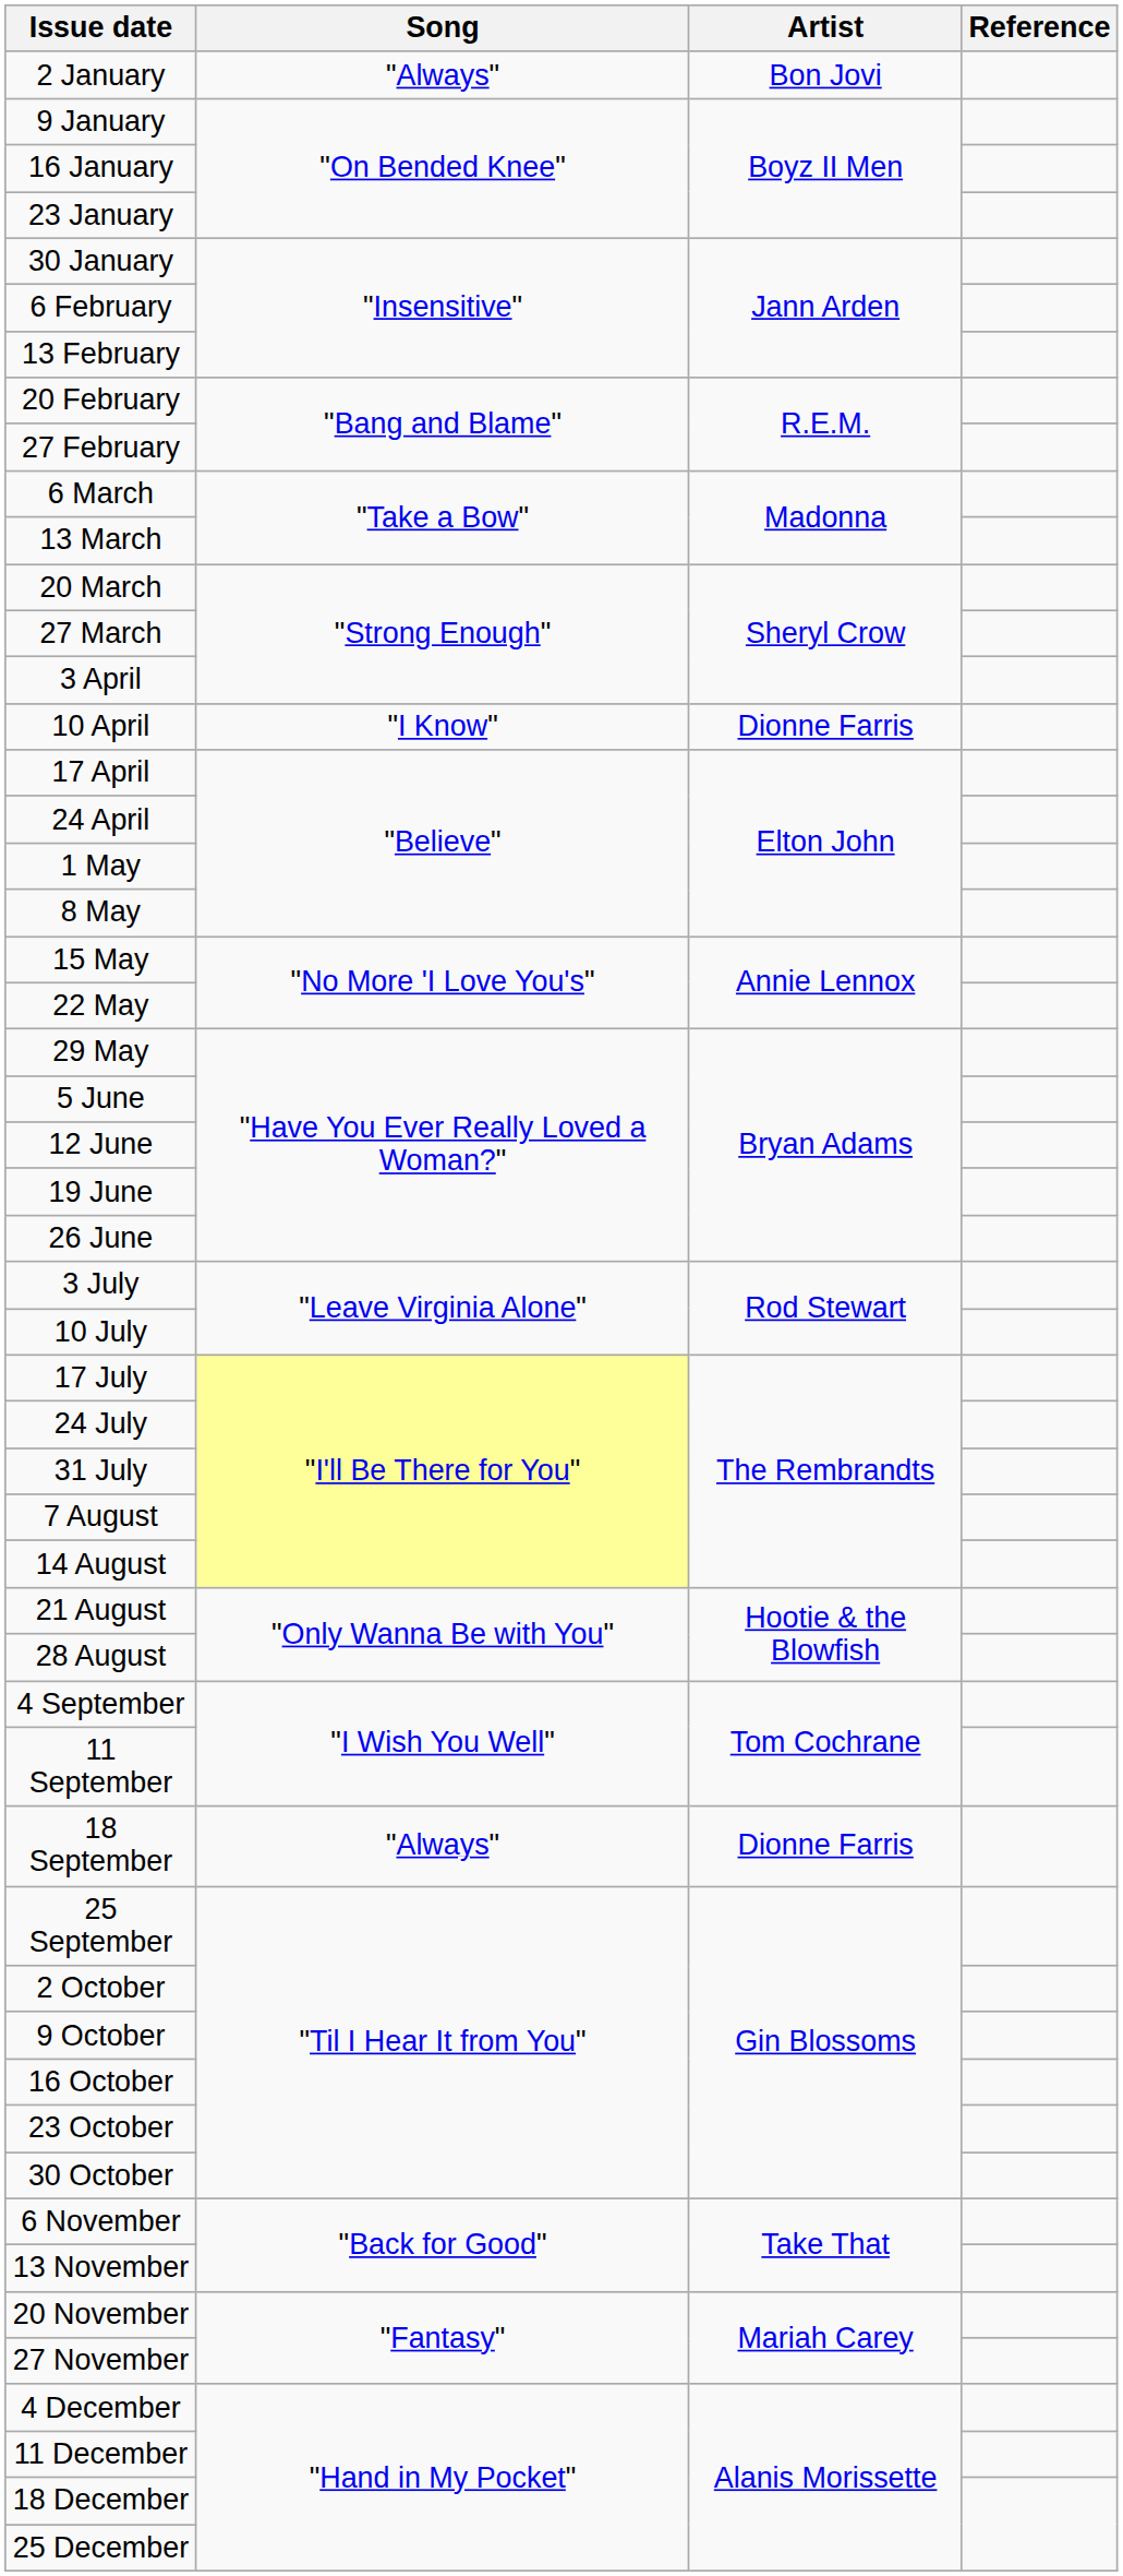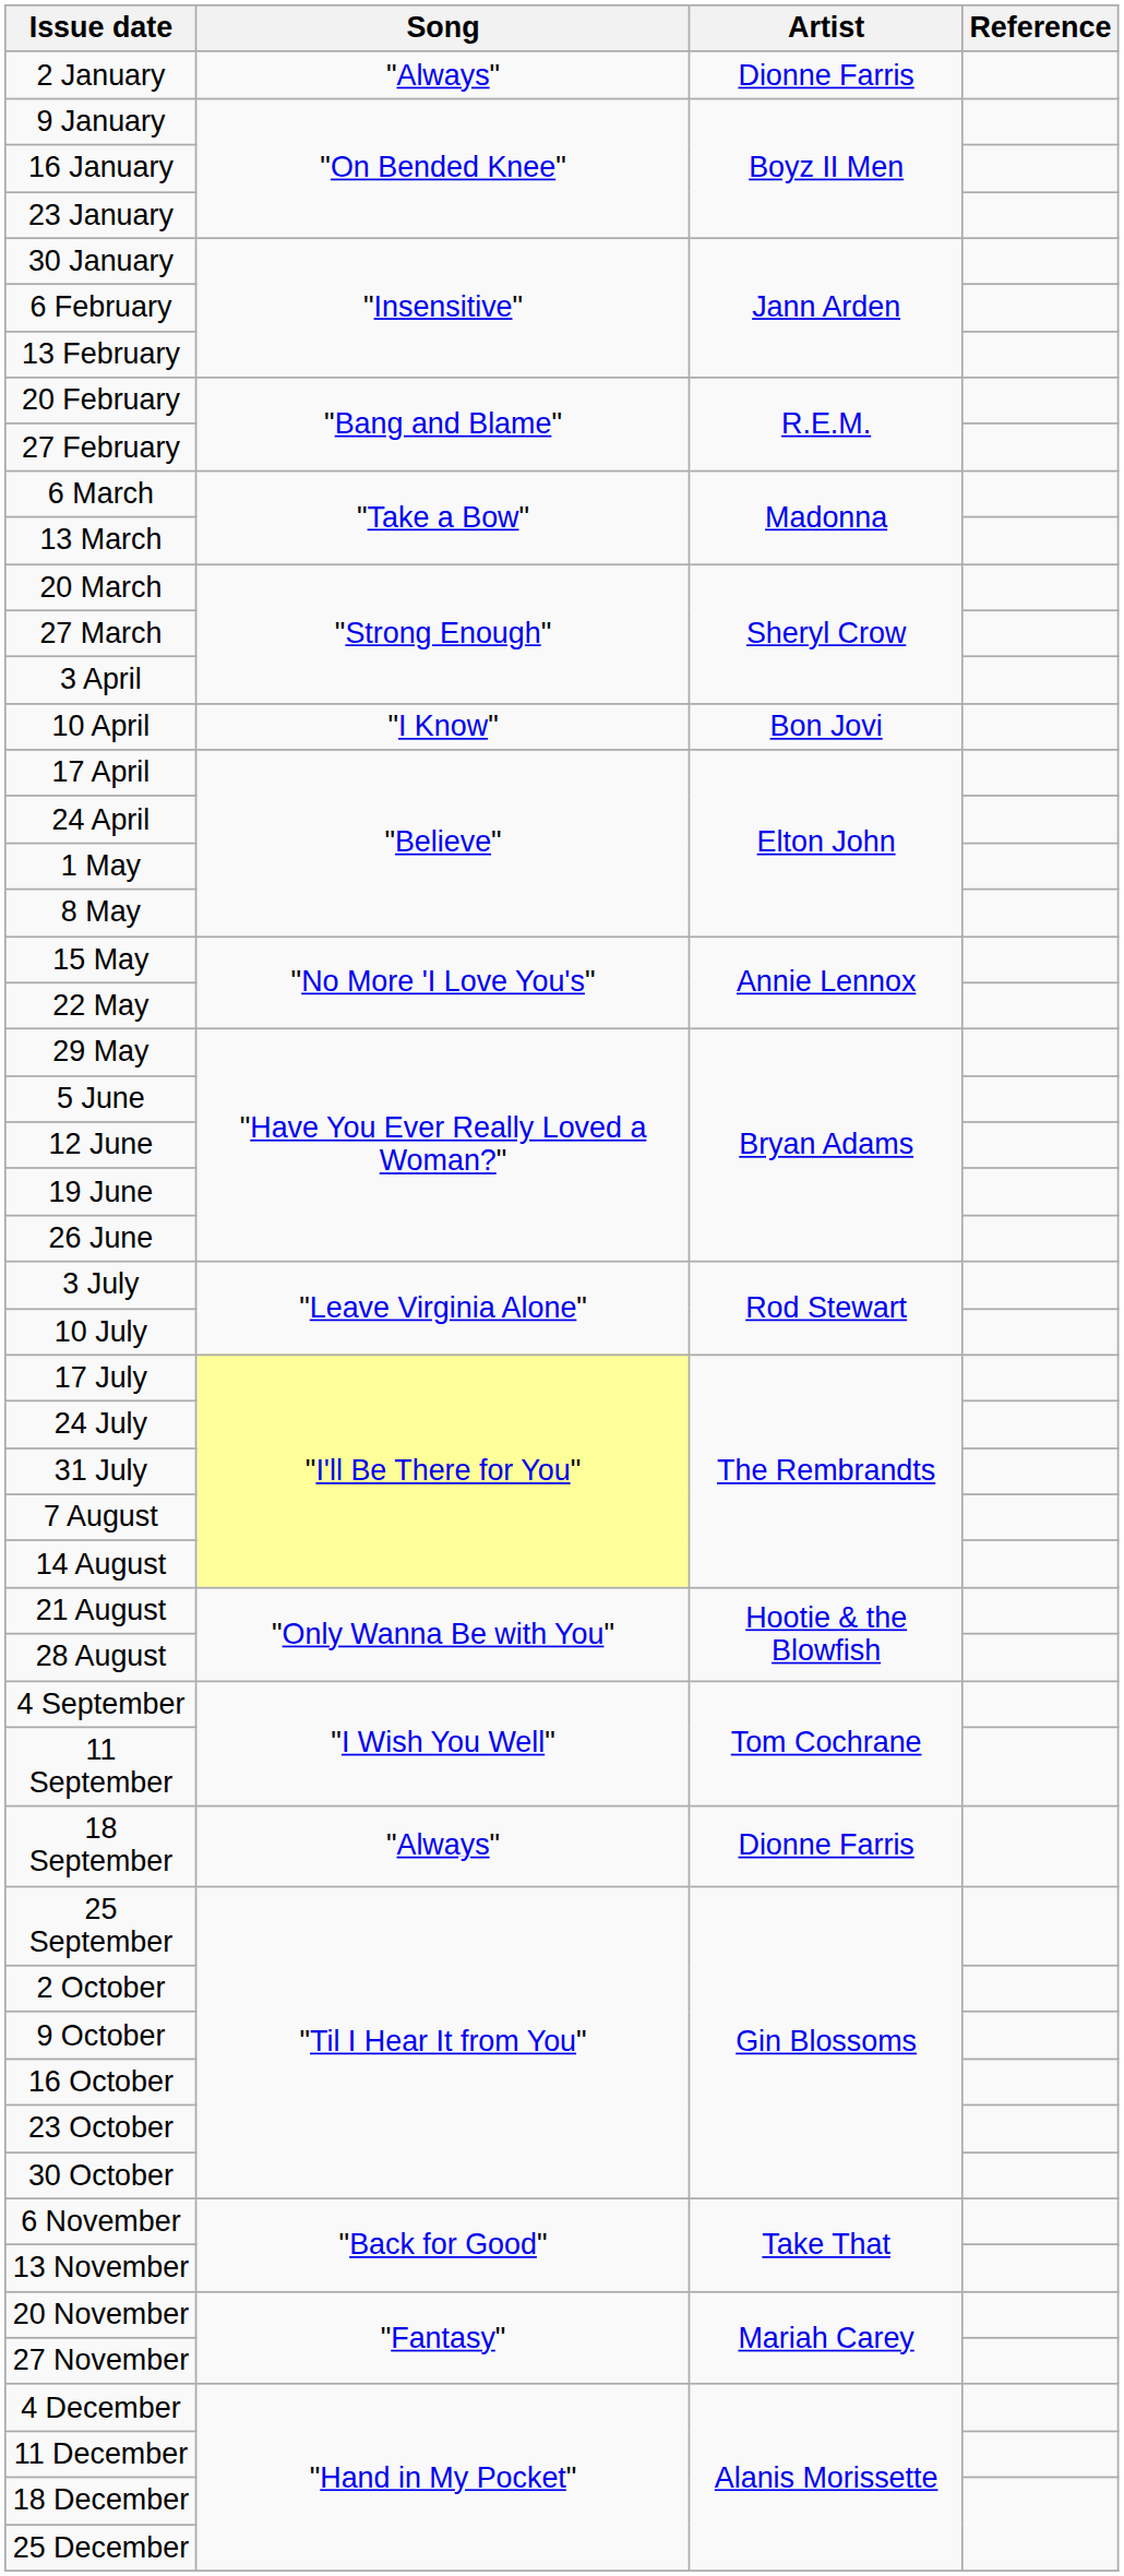 <table class="wikitable">
 <tr>
 <th align="center">Issue date</th>
 <th align="center">Song</th>
 <th align="center">Artist</th>
 <th align="center">Reference</th>
 </tr>
 <tr>
 <td align="center">2 January</td>
 <td align="center">"<a href='#'>Always</a>"</td>
-<td align="center"><a href='#'>Bon Jovi</a></td>
+<td align="center"><a href='#'>Dionne Farris</a></td>
 <td align="center"></td>
 </tr>
 <tr>
 <td align="center">9 January</td>
 <td align="center" rowspan="3">"<a href='#'>On Bended Knee</a>"</td>
 <td align="center" rowspan="3"><a href='#'>Boyz II Men</a></td>
 <td align="center"></td>
 </tr>
 <tr>
 <td align="center">16 January</td>
 <td align="center"></td>
 </tr>
 <tr>
 <td align="center">23 January</td>
 <td align="center"></td>
 </tr>
 <tr>
 <td align="center">30 January</td>
 <td align="center" rowspan="3">"<a href='#'>Insensitive</a>"</td>
 <td align="center" rowspan="3"><a href='#'>Jann Arden</a></td>
 <td align="center"></td>
 </tr>
 <tr>
 <td align="center">6 February</td>
 <td align="center"></td>
 </tr>
 <tr>
 <td align="center">13 February</td>
 <td align="center"></td>
 </tr>
 <tr>
 <td align="center">20 February</td>
 <td align="center" rowspan="2">"<a href='#'>Bang and Blame</a>"</td>
 <td align="center" rowspan="2"><a href='#'>R.E.M.</a></td>
 <td align="center"></td>
 </tr>
 <tr>
 <td align="center">27 February</td>
 <td align="center"></td>
 </tr>
 <tr>
 <td align="center">6 March</td>
 <td align="center" rowspan="2">"<a href='#'>Take a Bow</a>"</td>
 <td align="center" rowspan="2"><a href='#'>Madonna</a></td>
 <td align="center"></td>
 </tr>
 <tr>
 <td align="center">13 March</td>
 <td align="center"></td>
 </tr>
 <tr>
 <td align="center">20 March</td>
 <td align="center" rowspan="3">"<a href='#'>Strong Enough</a>"</td>
 <td align="center" rowspan="3"><a href='#'>Sheryl Crow</a></td>
 <td align="center"></td>
 </tr>
 <tr>
 <td align="center">27 March</td>
 <td align="center"></td>
 </tr>
 <tr>
 <td align="center">3 April</td>
 <td align="center"></td>
 </tr>
 <tr>
 <td align="center">10 April</td>
 <td align="center">"<a href='#'>I Know</a>"</td>
-<td align="center"><a href='#'>Dionne Farris</a></td>
+<td align="center"><a href='#'>Bon Jovi</a></td>
 <td align="center"></td>
 </tr>
 <tr>
 <td align="center">17 April</td>
 <td align="center" rowspan="4">"<a href='#'>Believe</a>"</td>
 <td align="center" rowspan="4"><a href='#'>Elton John</a></td>
 <td align="center"></td>
 </tr>
 <tr>
 <td align="center">24 April</td>
 <td align="center"></td>
 </tr>
 <tr>
 <td align="center">1 May</td>
 <td align="center"></td>
 </tr>
 <tr>
 <td align="center">8 May</td>
 <td align="center"></td>
 </tr>
 <tr>
 <td align="center">15 May</td>
 <td align="center" rowspan="2">"<a href='#'>No More 'I Love You's</a>"</td>
 <td align="center" rowspan="2"><a href='#'>Annie Lennox</a></td>
 <td align="center"></td>
 </tr>
 <tr>
 <td align="center">22 May</td>
 <td align="center"></td>
 </tr>
 <tr>
 <td align="center">29 May</td>
 <td align="center" rowspan="5">"<a href='#'>Have You Ever Really Loved a Woman?</a>"</td>
 <td align="center" rowspan="5"><a href='#'>Bryan Adams</a></td>
 <td align="center"></td>
 </tr>
 <tr>
 <td align="center">5 June</td>
 <td align="center"></td>
 </tr>
 <tr>
 <td align="center">12 June</td>
 <td align="center"></td>
 </tr>
 <tr>
 <td align="center">19 June</td>
 <td align="center"></td>
 </tr>
 <tr>
 <td align="center">26 June</td>
 <td align="center"></td>
 </tr>
 <tr>
 <td align="center">3 July</td>
 <td align="center" rowspan="2">"<a href='#'>Leave Virginia Alone</a>"</td>
 <td align="center" rowspan="2"><a href='#'>Rod Stewart</a></td>
 <td align="center"></td>
 </tr>
 <tr>
 <td align="center">10 July</td>
 <td align="center"></td>
 </tr>
 <tr>
 <td align="center">17 July</td>
 <td bgcolor=#FFFF99 align="center" rowspan="5">"<a href='#'>I'll Be There for You</a>"</td>
 <td align="center" rowspan="5"><a href='#'>The Rembrandts</a></td>
 <td align="center"></td>
 </tr>
 <tr>
 <td align="center">24 July</td>
 <td align="center"></td>
 </tr>
 <tr>
 <td align="center">31 July</td>
 <td align="center"></td>
 </tr>
 <tr>
 <td align="center">7 August</td>
 <td align="center"></td>
 </tr>
 <tr>
 <td align="center">14 August</td>
 <td align="center"></td>
 </tr>
 <tr>
 <td align="center">21 August</td>
 <td align="center" rowspan="2">"<a href='#'>Only Wanna Be with You</a>"</td>
 <td align="center" rowspan="2"><a href='#'>Hootie & the Blowfish</a></td>
 <td align="center"></td>
 </tr>
 <tr>
 <td align="center">28 August</td>
 <td align="center"></td>
 </tr>
 <tr>
 <td align="center">4 September</td>
 <td align="center" rowspan="2">"<a href='#'>I Wish You Well</a>"</td>
 <td align="center" rowspan="2"><a href='#'>Tom Cochrane</a></td>
 <td align="center"></td>
 </tr>
 <tr>
 <td align="center">11 September</td>
 <td align="center"></td>
 </tr>
 <tr>
 <td align="center">18 September</td>
 <td align="center">"<a href='#'>Always</a>"</td>
 <td align="center"><a href='#'>Dionne Farris</a></td>
 <td align="center"></td>
 </tr>
 <tr>
 <td align="center">25 September</td>
 <td align="center" rowspan="6">"<a href='#'>Til I Hear It from You</a>"</td>
 <td align="center" rowspan="6"><a href='#'>Gin Blossoms</a></td>
 <td align="center"></td>
 </tr>
 <tr>
 <td align="center">2 October</td>
 <td align="center"></td>
 </tr>
 <tr>
 <td align="center">9 October</td>
 <td align="center"></td>
 </tr>
 <tr>
 <td align="center">16 October</td>
 <td align="center"></td>
 </tr>
 <tr>
 <td align="center">23 October</td>
 <td align="center"></td>
 </tr>
 <tr>
 <td align="center">30 October</td>
 <td align="center"></td>
 </tr>
 <tr>
 <td align="center">6 November</td>
 <td align="center" rowspan="2">"<a href='#'>Back for Good</a>"</td>
 <td align="center" rowspan="2"><a href='#'>Take That</a></td>
 <td align="center"></td>
 </tr>
 <tr>
 <td align="center">13 November</td>
 <td align="center"></td>
 </tr>
 <tr>
 <td align="center">20 November</td>
 <td align="center" rowspan="2">"<a href='#'>Fantasy</a>"</td>
 <td align="center" rowspan="2"><a href='#'>Mariah Carey</a></td>
 <td align="center"></td>
 </tr>
 <tr>
 <td align="center">27 November</td>
 <td align="center"></td>
 </tr>
 <tr>
 <td align="center">4 December</td>
 <td align="center" rowspan="4">"<a href='#'>Hand in My Pocket</a>"</td>
 <td align="center" rowspan="4"><a href='#'>Alanis Morissette</a></td>
 <td align="center"></td>
 </tr>
 <tr>
 <td align="center">11 December</td>
 <td align="center"></td>
 </tr>
 <tr>
 <td align="center">18 December</td>
 <td align="center" rowspan="2"></td>
 </tr>
 <tr>
 <td align="center">25 December</td>
 </tr>
 </table>
